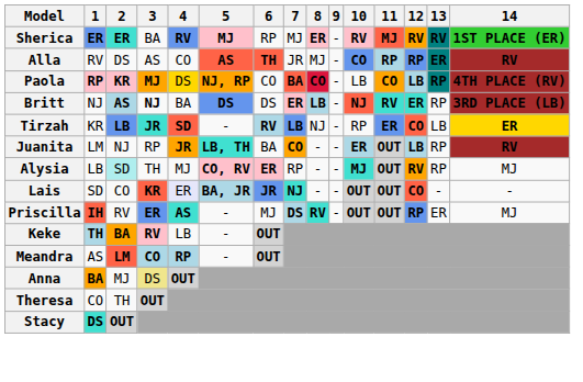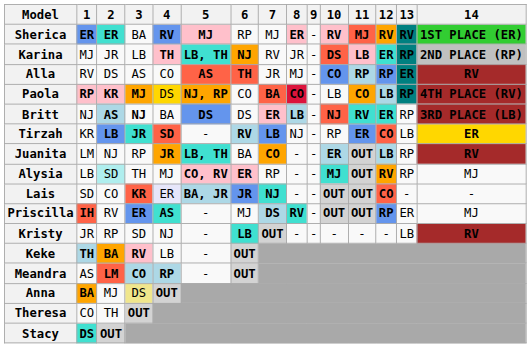 <table class="wikitable" style="text-align:center">
 <tr>
 <th><strong>Model</strong></th>
 <th>1</th>
 <th>2</th>
 <th>3</th>
 <th>4</th>
 <th>5</th>
 <th>6</th>
 <th>7</th>
 <th>8</th>
 <th>9</th>
 <th>10</th>
 <th>11</th>
 <th>12</th>
 <th>13</th>
 <th>14</th>
 </tr>
 <tr>
 <th>Sherica</th>
 <td style="background:cornflowerblue;"><strong>ER</strong></td>
 <td style="background:turquoise;"><strong>ER</strong></td>
 <td>BA</td>
 <td style="background:cornflowerblue;"><strong>RV</strong></td>
 <td style="background:pink;"><strong>MJ</strong></td>
 <td>RP</td>
 <td>MJ</td>
 <td style="background:pink;"><strong>ER</strong></td>
 <td>-</td>
 <td style="background:pink;"><strong>RV</strong></td>
 <td style="background:tomato;"><strong>MJ</strong></td>
 <td style="background:orange;"><strong>RV</strong></td>
 <td style="background:teal;"><strong>RV</strong></td>
 <td style="background:limegreen;"><strong>1ST PLACE (ER)</strong></td>
+</tr>
+<tr>
+<th>Karina</th>
+<td>MJ</td>
+<td>JR</td>
+<td>LB</td>
+<td style="background:pink;"><strong>TH</strong></td>
+<td style="background:turquoise;"><strong>LB, TH</strong></td>
+<td style="background:orange;"><strong>NJ</strong></td>
+<td>RV</td>
+<td>JR</td>
+<td>-</td>
+<td style="background:tomato;"><strong>DS</strong></td>
+<td style="background:pink;"><strong>LB</strong></td>
+<td style="background:turquoise;"><strong>ER</strong></td>
+<td style="background:teal;"><strong>RP</strong></td>
+<td style="background:silver;"><strong>2ND PLACE (RP)</strong></td>
 </tr>
 <tr>
 <th>Alla</th>
 <td>RV</td>
 <td>DS</td>
 <td>AS</td>
 <td>CO</td>
 <td bgcolor="tomato"><strong>AS</strong></td>
 <td bgcolor="tomato"><strong>TH</strong></td>
 <td>JR</td>
 <td>MJ</td>
 <td>-</td>
 <td style="background:cornflowerblue;"><strong>CO</strong></td>
 <td style="background:lightblue;"><strong>RP</strong></td>
 <td style="background:cornflowerblue;"><strong>RP</strong></td>
 <td style="background:teal;"><strong>ER</strong></td>
 <td style="background:brown;"><strong>RV</strong></td>
 </tr>
 <tr>
 <th>Paola</th>
 <td style="background:pink;"><strong>RP</strong></td>
 <td style="background:pink;"><strong>KR</strong></td>
 <td style="background:orange;"><strong>MJ</strong></td>
 <td style="background: gold;">DS</td>
 <td style="background:orange;"><strong>NJ, RP</strong></td>
 <td>CO</td>
 <td bgcolor="tomato"><strong>BA</strong></td>
 <td bgcolor="crimson"><strong>CO</strong></td>
 <td>-</td>
 <td>LB</td>
 <td style="background:orange;"><strong>CO</strong></td>
 <td style="background:lightblue;"><strong>LB</strong></td>
 <td style="background:teal;"><strong>RP</strong></td>
 <td style="background:brown;"><strong>4TH PLACE (RV)</strong></td>
 </tr>
 <tr>
 <th>Britt</th>
 <td>NJ</td>
 <td style="background:lightblue;"><strong>AS</strong></td>
 <td><strong>NJ</strong></td>
 <td>BA</td>
 <td style="background:cornflowerblue;"><strong>DS</strong></td>
 <td>DS</td>
 <td style="background:pink;"><strong>ER</strong></td>
 <td style="background:lightblue;"><strong>LB</strong></td>
 <td>-</td>
 <td style="background:tomato;"><strong>NJ</strong></td>
 <td style="background:turquoise;"><strong>RV</strong></td>
 <td style="background:turquoise;"><strong>ER</strong></td>
 <td>RP</td>
 <td style="background:brown;"><strong>3RD PLACE (LB)</strong></td>
 </tr>
 <tr>
 <th>Tirzah</th>
 <td>KR</td>
 <td style="background:cornflowerblue;"><strong>LB</strong></td>
 <td style="background:turquoise;"><strong>JR</strong></td>
 <td bgcolor="tomato"><strong>SD</strong></td>
 <td>-</td>
 <td style="background:lightblue;"><strong>RV</strong></td>
 <td style="background:cornflowerblue;"><strong>LB</strong></td>
 <td>NJ</td>
 <td>-</td>
 <td>RP</td>
 <td style="background:cornflowerblue;"><strong>ER</strong></td>
 <td bgcolor="tomato"><strong>CO</strong></td>
 <td>LB</td>
 <td style="background:gold;"><strong>ER</strong></td>
 </tr>
 <tr>
 <th>Juanita</th>
 <td>LM</td>
 <td>NJ</td>
 <td>RP</td>
 <td style="background:orange;"><strong>JR</strong></td>
 <td style="background:turquoise;"><strong>LB, TH</strong></td>
 <td>BA</td>
 <td style="background:orange;"><strong>CO</strong></td>
 <td>-</td>
 <td>-</td>
 <td style="background:lightblue;"><strong>ER</strong></td>
 <td style="background:lightgrey;"><strong>OUT</strong></td>
 <td style="background:lightblue;"><strong>LB</strong></td>
 <td>RP</td>
 <td style="background:brown;"><strong>RV</strong></td>
 </tr>
 <tr>
 <th>Alysia</th>
 <td>LB</td>
 <td style="background: paleturquoise;">SD</td>
 <td>TH</td>
 <td>MJ</td>
 <td style="background:pink;"><strong>CO, RV</strong></td>
 <td style="background:pink;"><strong>ER</strong></td>
 <td>RP</td>
 <td>-</td>
 <td>-</td>
 <td style="background:turquoise;"><strong>MJ</strong></td>
 <td style="background:lightgrey;"><strong>OUT</strong></td>
 <td style="background:orange;"><strong>RV</strong></td>
 <td>RP</td>
 <td>MJ</td>
 </tr>
 <tr>
 <th>Lais</th>
 <td>SD</td>
 <td>CO</td>
 <td bgcolor="tomato"><strong>KR</strong></td>
 <td style="background: lavender;">ER</td>
 <td style="background:lightblue;"><strong>BA, JR</strong></td>
 <td style="background:cornflowerblue;"><strong>JR</strong></td>
 <td style="background:turquoise;"><strong>NJ</strong></td>
 <td>-</td>
 <td>-</td>
 <td style="background:lightgrey;"><strong>OUT</strong></td>
 <td style="background:lightgrey;"><strong>OUT</strong></td>
 <td bgcolor="tomato"><strong>CO</strong></td>
 <td>-</td>
 <td>-</td>
 </tr>
 <tr>
 <th>Priscilla</th>
 <td bgcolor="tomato"><strong>IH</strong></td>
 <td>RV</td>
 <td style="background:cornflowerblue;"><strong>ER</strong></td>
 <td style="background:turquoise;"><strong>AS</strong></td>
 <td>-</td>
 <td>MJ</td>
 <td style="background:lightblue;"><strong>DS</strong></td>
 <td style="background:turquoise;"><strong>RV</strong></td>
 <td>-</td>
 <td style="background:lightgrey;"><strong>OUT</strong></td>
 <td style="background:lightgrey;"><strong>OUT</strong></td>
 <td style="background:cornflowerblue;"><strong>RP</strong></td>
 <td>ER</td>
 <td>MJ</td>
 </tr>
 <tr>
+<th>Kristy</th>
+<td>JR</td>
+<td>RP</td>
+<td>SD</td>
+<td>NJ</td>
+<td>-</td>
+<td style="background:turquoise;"><strong>LB</strong></td>
+<td style="background:lightgrey;"><strong>OUT</strong></td>
+<td>-</td>
+<td>-</td>
+<td>-</td>
+<td>-</td>
+<td>-</td>
+<td>LB</td>
+<td style="background:brown;"><strong>RV</strong></td>
+</tr>
+<tr>
 <th>Keke</th>
 <td style="background:lightblue;"><strong>TH</strong></td>
 <td style="background:orange;"><strong>BA</strong></td>
 <td style="background:pink;"><strong>RV</strong></td>
 <td>LB</td>
 <td>-</td>
 <td style="background:lightgrey;"><strong>OUT</strong></td>
 <td bgcolor="darkgray" colspan="8"></td>
 </tr>
 <tr>
 <th>Meandra</th>
 <td>AS</td>
 <td bgcolor="tomato"><strong>LM</strong></td>
 <td style="background:lightblue;"><strong>CO</strong></td>
 <td style="background:lightblue;"><strong>RP</strong></td>
 <td>-</td>
 <td style="background:lightgrey;"><strong>OUT</strong></td>
 <td bgcolor="darkgray" colspan="8"></td>
 </tr>
 <tr>
 <th>Anna</th>
 <td style="background:orange;"><strong>BA</strong></td>
 <td>MJ</td>
 <td style="background: khaki;">DS</td>
 <td style ="background:lightgrey;"><strong>OUT</strong></td>
 <td colspan="10" bgcolor="darkgray"></td>
 </tr>
 <tr>
 <th>Theresa</th>
 <td>CO</td>
 <td>TH</td>
 <td style="background:lightgrey;"><strong>OUT</strong></td>
 <td bgcolor="darkgray" colspan="11"></td>
 </tr>
 <tr>
 <th>Stacy</th>
 <td style="background:turquoise;"><strong>DS</strong></td>
 <td style="background:lightgrey;"><strong>OUT</strong></td>
 <td bgcolor="darkgray" colspan="12"></td>
 </tr>
 </table>
